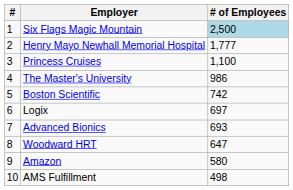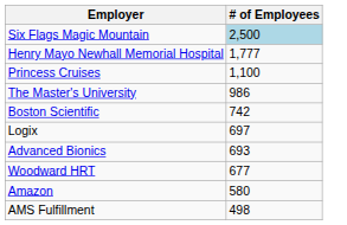 <table class="wikitable">
 <tr>
-<th>#</th>
 <th>Employer</th>
 <th># of Employees</th>
 </tr>
 <tr>
-<td>1</td>
 <td><a href='#'>Six Flags Magic Mountain</a></td>
 <td style="background: lightblue;">2,500</td>
 </tr>
 <tr>
-<td>2</td>
 <td><a href='#'>Henry Mayo Newhall Memorial Hospital</a></td>
 <td>1,777</td>
 </tr>
 <tr>
-<td>3</td>
 <td><a href='#'>Princess Cruises</a></td>
 <td>1,100</td>
 </tr>
 <tr>
-<td>4</td>
 <td><a href='#'>The Master's University</a></td>
 <td>986</td>
 </tr>
 <tr>
-<td>5</td>
 <td><a href='#'>Boston Scientific</a></td>
 <td>742</td>
 </tr>
 <tr>
-<td>6</td>
 <td>Logix</td>
 <td>697</td>
 </tr>
 <tr>
-<td>7</td>
 <td><a href='#'>Advanced Bionics</a></td>
 <td>693</td>
 </tr>
 <tr>
-<td>8</td>
 <td><a href='#'>Woodward HRT</a></td>
-<td>647</td>
+<td>677</td>
 </tr>
 <tr>
-<td>9</td>
 <td><a href='#'>Amazon</a></td>
 <td>580</td>
 </tr>
 <tr>
-<td>10</td>
 <td>AMS Fulfillment</td>
 <td>498</td>
 </tr>
 </table>
